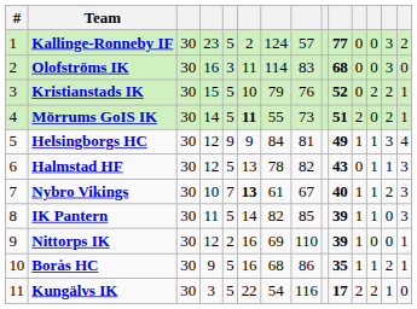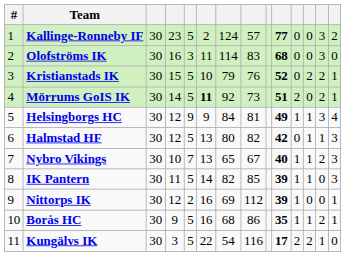 <table class="wikitable sortable">
 <tr>
 <th>#</th>
 <th>Team</th>
 <th></th>
 <th></th>
 <th></th>
 <th></th>
 <th></th>
 <th></th>
 <th></th>
 <th></th>
 <th></th>
 <th></th>
 <th></th>
 <th></th>
 </tr>
 <tr style="background: #D0F0C0;">
 <td>1</td>
 <td><strong><a href='#'>Kallinge-Ronneby IF</a></strong></td>
 <td style="text-align: center;">30</td>
 <td style="text-align: center;">23</td>
 <td style="text-align: center;">5</td>
 <td style="text-align: center;">2</td>
 <td style="text-align: center;">124</td>
 <td style="text-align: center;">57</td>
 <td style="text-align: center;"></td>
 <td style="text-align: center;"><strong>77</strong></td>
 <td style="text-align: center;">0</td>
 <td style="text-align: center;">0</td>
 <td style="text-align: center;">3</td>
 <td style="text-align: center;">2</td>
 </tr>
 <tr style="background: #D0F0C0;">
 <td>2</td>
 <td><strong><a href='#'>Olofströms IK</a></strong></td>
 <td style="text-align: center;">30</td>
 <td style="text-align: center;">16</td>
 <td style="text-align: center;">3</td>
 <td style="text-align: center;">11</td>
 <td style="text-align: center;">114</td>
 <td style="text-align: center;">83</td>
 <td style="text-align: center;"></td>
 <td style="text-align: center;"><strong>68</strong></td>
 <td style="text-align: center;">0</td>
 <td style="text-align: center;">0</td>
 <td style="text-align: center;">3</td>
 <td style="text-align: center;">0</td>
 </tr>
 <tr style="background: #D0F0C0;">
 <td>3</td>
 <td><strong><a href='#'>Kristianstads IK</a></strong></td>
 <td style="text-align: center;">30</td>
 <td style="text-align: center;">15</td>
 <td style="text-align: center;">5</td>
 <td style="text-align: center;">10</td>
 <td style="text-align: center;">79</td>
 <td style="text-align: center;">76</td>
 <td style="text-align: center;"></td>
 <td style="text-align: center;"><strong>52</strong></td>
 <td style="text-align: center;">0</td>
 <td style="text-align: center;">2</td>
 <td style="text-align: center;">2</td>
 <td style="text-align: center;">1</td>
 </tr>
 <tr style="background: #D0F0C0;">
 <td>4</td>
 <td><strong><a href='#'>Mörrums GoIS IK</a></strong></td>
 <td style="text-align: center;">30</td>
 <td style="text-align: center;">14</td>
 <td style="text-align: center;">5</td>
 <td style="text-align: center;"><strong>11</strong></td>
-<td style="text-align: center;">55</td>
+<td style="text-align: center;">92</td>
 <td style="text-align: center;">73</td>
 <td style="text-align: center;"></td>
 <td style="text-align: center;"><strong>51</strong></td>
 <td style="text-align: center;">2</td>
 <td style="text-align: center;">0</td>
 <td style="text-align: center;">2</td>
 <td style="text-align: center;">1</td>
 </tr>
 <tr>
 <td>5</td>
 <td><strong><a href='#'>Helsingborgs HC</a></strong></td>
 <td style="text-align: center;">30</td>
 <td style="text-align: center;">12</td>
 <td style="text-align: center;">9</td>
 <td style="text-align: center;">9</td>
 <td style="text-align: center;">84</td>
 <td style="text-align: center;">81</td>
 <td style="text-align: center;"></td>
 <td style="text-align: center;"><strong>49</strong></td>
 <td style="text-align: center;">1</td>
 <td style="text-align: center;">1</td>
 <td style="text-align: center;">3</td>
 <td style="text-align: center;">4</td>
 </tr>
 <tr>
 <td>6</td>
 <td><strong><a href='#'>Halmstad HF</a></strong></td>
 <td style="text-align: center;">30</td>
 <td style="text-align: center;">12</td>
 <td style="text-align: center;">5</td>
 <td style="text-align: center;">13</td>
-<td style="text-align: center;">78</td>
+<td style="text-align: center;">80</td>
 <td style="text-align: center;">82</td>
 <td style="text-align: center;"></td>
-<td style="text-align: center;"><strong>43</strong></td>
+<td style="text-align: center;"><strong>42</strong></td>
 <td style="text-align: center;">0</td>
 <td style="text-align: center;">1</td>
 <td style="text-align: center;">1</td>
 <td style="text-align: center;">3</td>
 </tr>
 <tr>
 <td>7</td>
 <td><strong><a href='#'>Nybro Vikings</a></strong></td>
 <td style="text-align: center;">30</td>
 <td style="text-align: center;">10</td>
 <td style="text-align: center;">7</td>
-<td style="text-align: center;"><strong>13</strong></td>
-<td style="text-align: center;">61</td>
+<td style="text-align: center;">13</td>
+<td style="text-align: center;">65</td>
 <td style="text-align: center;">67</td>
 <td style="text-align: center;"></td>
 <td style="text-align: center;"><strong>40</strong></td>
 <td style="text-align: center;">1</td>
 <td style="text-align: center;">1</td>
 <td style="text-align: center;">2</td>
 <td style="text-align: center;">3</td>
 </tr>
 <tr>
 <td>8</td>
 <td><strong><a href='#'>IK Pantern</a></strong></td>
 <td style="text-align: center;">30</td>
 <td style="text-align: center;">11</td>
 <td style="text-align: center;">5</td>
 <td style="text-align: center;">14</td>
 <td style="text-align: center;">82</td>
 <td style="text-align: center;">85</td>
 <td style="text-align: center;"></td>
 <td style="text-align: center;"><strong>39</strong></td>
 <td style="text-align: center;">1</td>
 <td style="text-align: center;">1</td>
 <td style="text-align: center;">0</td>
 <td style="text-align: center;">3</td>
 </tr>
 <tr>
 <td>9</td>
 <td><strong><a href='#'>Nittorps IK</a></strong></td>
 <td style="text-align: center;">30</td>
 <td style="text-align: center;">12</td>
 <td style="text-align: center;">2</td>
 <td style="text-align: center;">16</td>
 <td style="text-align: center;">69</td>
-<td style="text-align: center;">110</td>
+<td style="text-align: center;">112</td>
 <td style="text-align: center;"></td>
 <td style="text-align: center;"><strong>39</strong></td>
 <td style="text-align: center;">1</td>
 <td style="text-align: center;">0</td>
 <td style="text-align: center;">0</td>
 <td style="text-align: center;">1</td>
 </tr>
 <tr>
 <td>10</td>
 <td><strong><a href='#'>Borås HC</a></strong></td>
 <td style="text-align: center;">30</td>
 <td style="text-align: center;">9</td>
 <td style="text-align: center;">5</td>
 <td style="text-align: center;">16</td>
 <td style="text-align: center;">68</td>
 <td style="text-align: center;">86</td>
 <td style="text-align: center;"></td>
 <td style="text-align: center;"><strong>35</strong></td>
 <td style="text-align: center;">1</td>
 <td style="text-align: center;">1</td>
 <td style="text-align: center;">2</td>
 <td style="text-align: center;">1</td>
 </tr>
 <tr>
 <td>11</td>
 <td><strong><a href='#'>Kungälvs IK</a></strong></td>
 <td style="text-align: center;">30</td>
 <td style="text-align: center;">3</td>
 <td style="text-align: center;">5</td>
 <td style="text-align: center;">22</td>
 <td style="text-align: center;">54</td>
 <td style="text-align: center;">116</td>
 <td style="text-align: center;"></td>
 <td style="text-align: center;"><strong>17</strong></td>
 <td style="text-align: center;">2</td>
 <td style="text-align: center;">2</td>
 <td style="text-align: center;">1</td>
 <td style="text-align: center;">0</td>
 </tr>
 </table>
